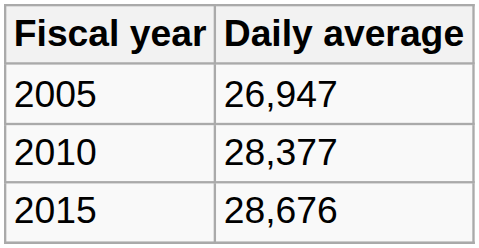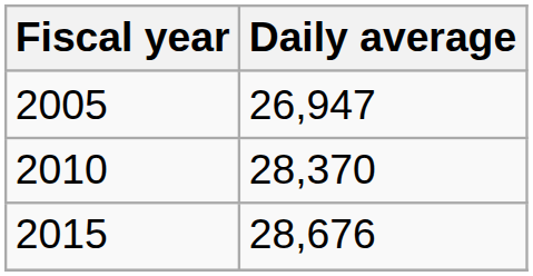 <table class="wikitable">
 <tr>
 <th>Fiscal year</th>
 <th>Daily average</th>
 </tr>
 <tr>
 <td>2005</td>
 <td>26,947</td>
 </tr>
 <tr>
 <td>2010</td>
-<td>28,377</td>
+<td>28,370</td>
 </tr>
 <tr>
 <td>2015</td>
 <td>28,676</td>
 </tr>
 <tr>
 </tr>
 </table>
